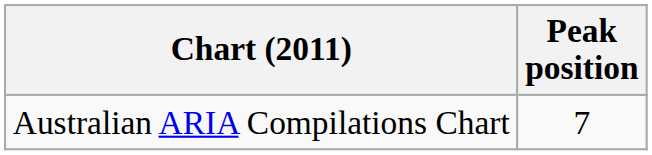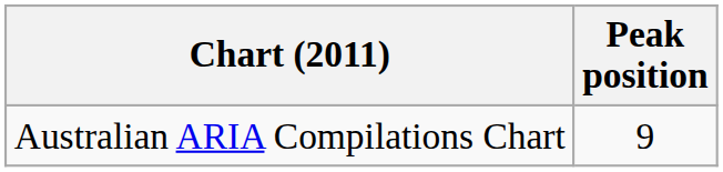 <table class="wikitable">
 <tr>
 <th align="left">Chart (2011)</th>
 <th align="left">Peak<br>position</th>
 </tr>
 <tr>
 <td align="left">Australian <a href='#'>ARIA</a> Compilations Chart</td>
-<td style="text-align:center;">7</td>
+<td style="text-align:center;">9</td>
 </tr>
 </table>
